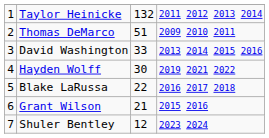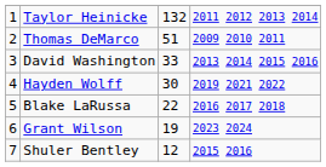 <table class="wikitable">
 <tr>
 </tr>
 <tr>
 <td>1</td>
 <td><a href='#'>Taylor Heinicke</a></td>
 <td>132</td>
 <td style="font-size:80%;"><a href='#'>2011</a> <a href='#'>2012</a> <a href='#'>2013</a> <a href='#'>2014</a></td>
 </tr>
 <tr>
 <td>2</td>
 <td><a href='#'>Thomas DeMarco</a></td>
 <td>51</td>
 <td style="font-size:80%;"><a href='#'>2009</a> <a href='#'>2010</a> <a href='#'>2011</a></td>
 </tr>
 <tr>
 <td>3</td>
 <td>David Washington</td>
 <td>33</td>
 <td style="font-size:80%;"><a href='#'>2013</a> <a href='#'>2014</a> <a href='#'>2015</a> <a href='#'>2016</a></td>
 </tr>
 <tr>
 <td>4</td>
 <td><a href='#'>Hayden Wolff</a></td>
 <td>30</td>
 <td style="font-size:80%;"><a href='#'>2019</a> <a href='#'>2021</a> <a href='#'>2022</a></td>
 </tr>
 <tr>
 <td>5</td>
 <td>Blake LaRussa</td>
 <td>22</td>
 <td style="font-size:80%;"><a href='#'>2016</a> <a href='#'>2017</a> <a href='#'>2018</a></td>
 </tr>
 <tr>
 <td>6</td>
 <td><a href='#'>Grant Wilson</a></td>
-<td>21</td>
-<td style="font-size:80%;"><a href='#'>2015</a> <a href='#'>2016</a></td>
+<td>19</td>
+<td style="font-size:80%;"><a href='#'>2023</a> <a href='#'>2024</a></td>
 </tr>
 <tr>
 <td>7</td>
 <td>Shuler Bentley</td>
 <td>12</td>
-<td style="font-size:80%;"><a href='#'>2023</a> <a href='#'>2024</a></td>
+<td style="font-size:80%;"><a href='#'>2015</a> <a href='#'>2016</a></td>
 </tr>
 </table>
